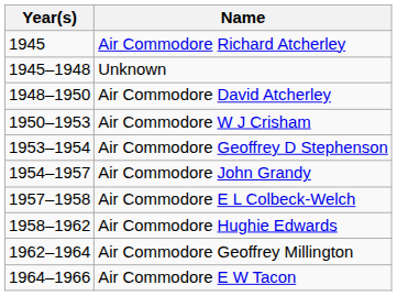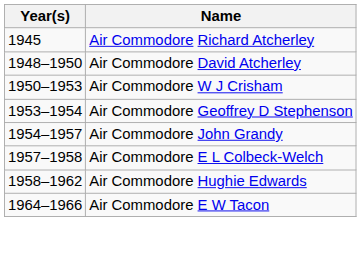 <table class="wikitable">
 <tr>
 <th>Year(s)</th>
 <th>Name</th>
 </tr>
 <tr>
 <td>1945</td>
 <td><a href='#'>Air Commodore</a> <a href='#'>Richard Atcherley</a></td>
-</tr>
-<tr>
-<td>1945–1948</td>
-<td>Unknown</td>
 </tr>
 <tr>
 <td>1948–1950</td>
 <td>Air Commodore <a href='#'>David Atcherley</a></td>
 </tr>
 <tr>
 <td>1950–1953</td>
 <td>Air Commodore <a href='#'>W J Crisham</a></td>
 </tr>
 <tr>
 <td>1953–1954</td>
 <td>Air Commodore <a href='#'>Geoffrey D Stephenson</a></td>
 </tr>
 <tr>
 <td>1954–1957</td>
 <td>Air Commodore <a href='#'>John Grandy</a></td>
 </tr>
 <tr>
 <td>1957–1958</td>
 <td>Air Commodore <a href='#'>E L Colbeck-Welch</a></td>
 </tr>
 <tr>
 <td>1958–1962</td>
 <td>Air Commodore <a href='#'>Hughie Edwards</a></td>
 </tr>
 <tr>
-<td>1962–1964</td>
-<td>Air Commodore Geoffrey Millington</td>
-</tr>
-<tr>
 <td>1964–1966</td>
 <td>Air Commodore <a href='#'>E W Tacon</a></td>
 </tr>
 </table>
